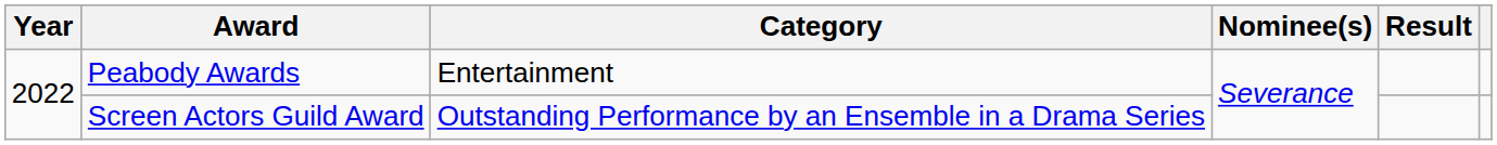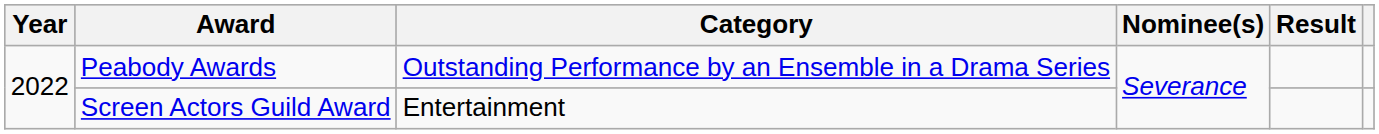 <table class="wikitable plainrowheaders sortable">
 <tr>
 <th scope="col">Year</th>
 <th scope="col">Award</th>
 <th scope="col">Category</th>
 <th scope="col">Nominee(s)</th>
 <th scope="col">Result</th>
 <th scope="col" class="unsortable"></th>
 </tr>
 <tr>
 <td rowspan=2>2022</td>
 <td><a href='#'>Peabody Awards</a></td>
-<td>Entertainment</td>
+<td><a href='#'>Outstanding Performance by an Ensemble in a Drama Series</a></td>
 <td rowspan=2><em><a href='#'>Severance</a></em></td>
 <td></td>
 <td></td>
 </tr>
 <tr>
 <td><a href='#'>Screen Actors Guild Award</a></td>
-<td><a href='#'>Outstanding Performance by an Ensemble in a Drama Series</a></td>
+<td>Entertainment</td>
 <td></td>
 <td></td>
 </tr>
 </table>
